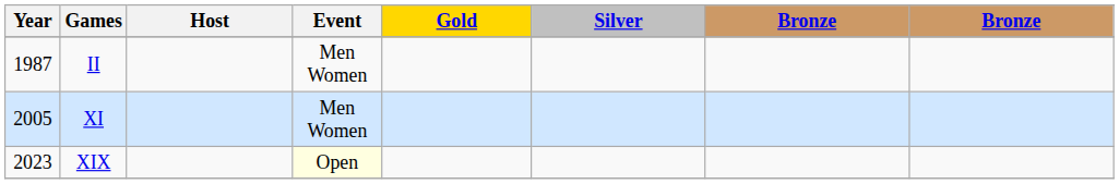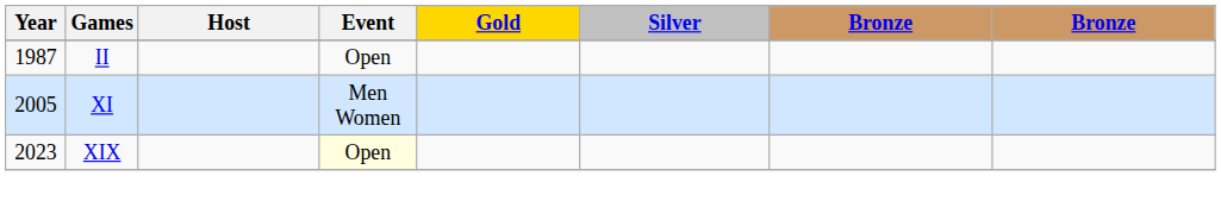 <table class="wikitable" style="text-align: center; font-size:95%;">
 <tr>
 <th rowspan="2" style="width:5%;">Year</th>
 <th rowspan="2" style="width:5%;">Games</th>
 <th rowspan="2" style="width:15%;">Host</th>
 <th rowspan="2" style="width:8%;">Event</th>
 </tr>
 <tr>
 <th style="background-color: gold"><a href='#'>Gold</a></th>
 <th style="background-color: silver"><a href='#'>Silver</a></th>
 <th style="background-color: #CC9966"><a href='#'>Bronze</a></th>
 <th style="background-color: #CC9966"><a href='#'>Bronze</a></th>
 </tr>
 <tr>
 </tr>
 <tr>
 <td>1987</td>
 <td align=center><a href='#'>II</a></td>
 <td align="left"></td>
-<td>Men <br> Women</td>
+<td>Open</td>
 <td align="left"> <br> </td>
 <td align="left"> <br> </td>
 <td align="left"> <br> </td>
 <td></td>
 </tr>
 <tr style="text-align:center; background:#d0e7ff;">
 <td>2005</td>
 <td align=center><a href='#'>XI</a></td>
 <td align="left"></td>
 <td>Men <br> Women</td>
 <td align="left"> <br> </td>
 <td align="left"> <br>  <br></td>
 <td align="left"> <br> </td>
 <td align="left"> <br> </td>
 </tr>
 <tr>
 <td>2023</td>
 <td align=center><a href='#'>XIX</a></td>
 <td align="left"></td>
 <td style="background: lightyellow;">Open</td>
 <td align="left"></td>
 <td align="left"></td>
 <td align="left"></td>
 <td align="left"></td>
 </tr>
 <tr>
 </tr>
 </table>
